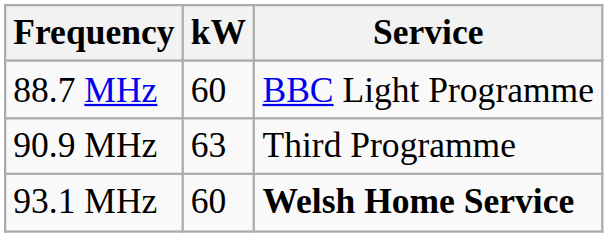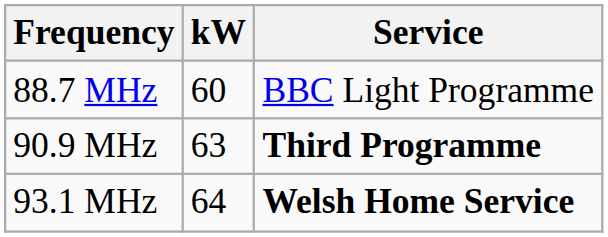 <table class="wikitable sortable">
 <tr>
 <th>Frequency</th>
 <th>kW</th>
 <th>Service</th>
 </tr>
 <tr>
 <td>88.7 <a href='#'>MHz</a></td>
 <td>60</td>
 <td><a href='#'>BBC</a> Light Programme</td>
 </tr>
 <tr>
 <td>90.9 MHz</td>
 <td>63</td>
-<td>Third Programme</td>
+<td><strong>Third Programme</strong></td>
 </tr>
 <tr>
 <td>93.1 MHz</td>
-<td>60</td>
+<td>64</td>
 <td><strong>Welsh Home Service</strong></td>
 </tr>
 </table>
